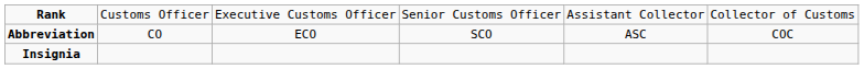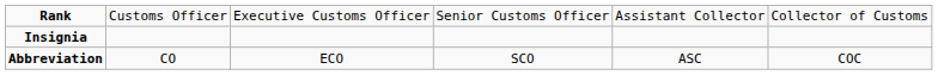 <table class="wikitable" style="text-align:center">
 <tr>
 <td><strong>Rank</strong></td>
 <td>Customs Officer</td>
 <td>Executive Customs Officer</td>
 <td>Senior Customs Officer</td>
 <td>Assistant Collector</td>
 <td>Collector of Customs</td>
 </tr>
 <tr>
+<td><strong>Insignia</strong></td>
+<td></td>
+<td></td>
+<td></td>
+<td></td>
+<td></td>
+</tr>
+<tr>
 <td><strong>Abbreviation</strong></td>
 <td>CO</td>
 <td>ECO</td>
 <td>SCO</td>
 <td>ASC</td>
 <td>COC</td>
 </tr>
-<tr>
-<td><strong>Insignia</strong></td>
-<td></td>
-<td></td>
-<td></td>
-<td></td>
-<td></td>
-</tr>
 </table>
